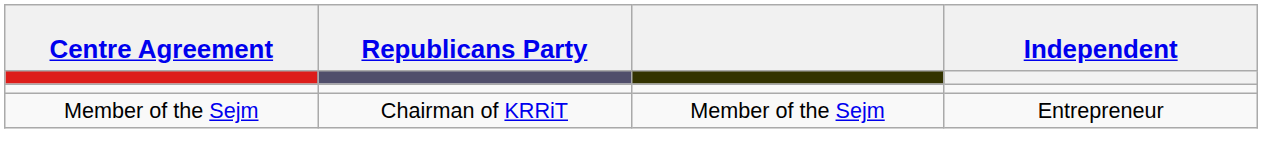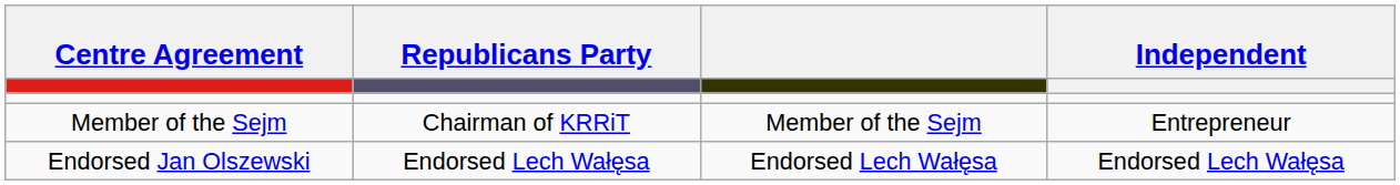 <table class="wikitable" style="font-size:90%; text-align:center;">
 <tr>
 <td style="background:#f1f1f1;"><br><big><strong><a href='#'>Centre Agreement</a></strong></big></td>
 <td style="background:#f1f1f1;"><br><big><strong><a href='#'>Republicans Party</a></strong></big></td>
 <td style="background:#f1f1f1;"><br></td>
 <td style="background:#f1f1f1;"><br><big><strong><a href='#'>Independent</a></strong></big></td>
 </tr>
 <tr>
 <th style="width:3em; font-size:135%; background:#DD1D1A ; width:200px;"><a href='#'></a></th>
 <th style="width:3em; font-size:135%; background:#504E6B ; width:200px;"><a href='#'></a></th>
 <th style="width:3em; font-size:135%; background:#333300 ; width:200px;"><a href='#'></a></th>
 <th style="width:3em; font-size:135%; background:DCDCDC ; width:200px;"><a href='#'></a></th>
 </tr>
 <tr>
 <td style="text-align:center"></td>
 <td style="text-align:center"></td>
 <td style="text-align:center"></td>
 <td style="text-align:center"></td>
 </tr>
 <tr>
 <td>Member of the <a href='#'>Sejm</a><br></td>
 <td>Chairman of <a href='#'>KRRiT</a><br></td>
 <td>Member of the <a href='#'>Sejm</a><br></td>
 <td>Entrepreneur</td>
 </tr>
+<tr>
+<td>Endorsed <a href='#'>Jan Olszewski</a></td>
+<td>Endorsed <a href='#'>Lech Wałęsa</a></td>
+<td>Endorsed <a href='#'>Lech Wałęsa</a></td>
+<td>Endorsed <a href='#'>Lech Wałęsa</a></td>
+</tr>
 </table>
